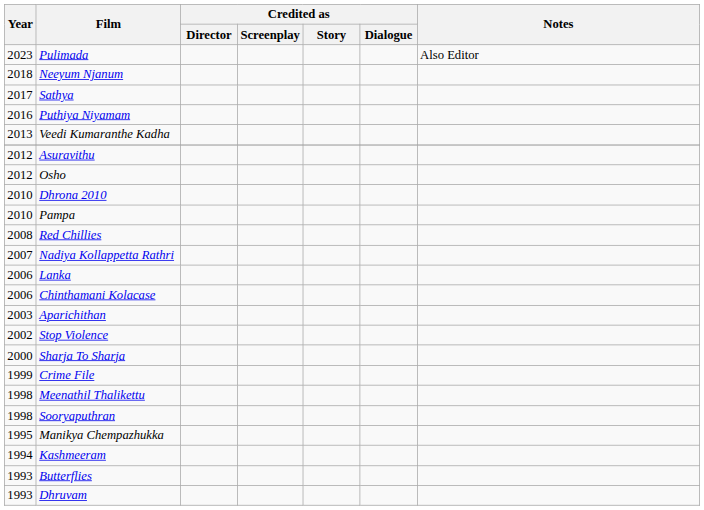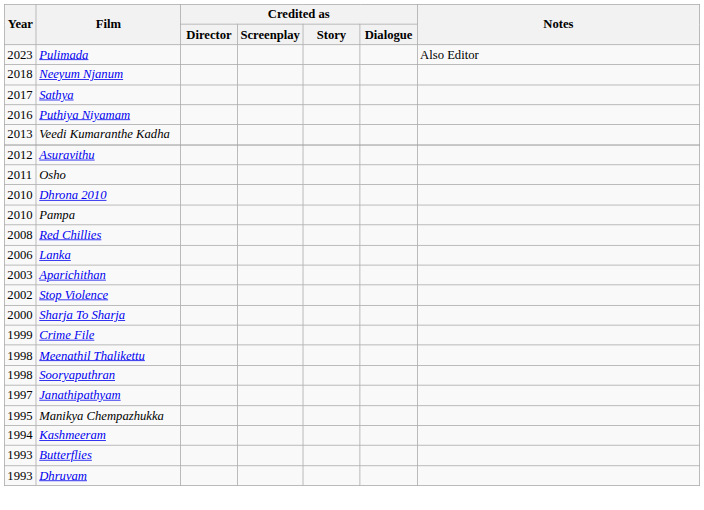 <table class="wikitable">
 <tr>
 <th rowspan="2" style="width:33px;">Year</th>
 <th rowspan="2" style="width:175px;">Film</th>
 <th colspan="4">Credited as</th>
 <th rowspan="2"  style="text-align:center; width:350px;">Notes</th>
 </tr>
 <tr>
 <th width=65>Director</th>
 <th width=65>Screenplay</th>
 <th width=65>Story</th>
 <th width=65>Dialogue</th>
 </tr>
 <tr>
 <td>2023</td>
 <td><em><a href='#'>Pulimada</a></em></td>
 <td style="text-align:center;"></td>
 <td style="text-align:center;"></td>
 <td style="text-align:center;"></td>
 <td style="text-align:center;"></td>
 <td> Also Editor</td>
 </tr>
 <tr>
 <td>2018</td>
 <td><em><a href='#'>Neeyum Njanum</a></em></td>
 <td style="text-align:center;"></td>
 <td style="text-align:center;"></td>
 <td style="text-align:center;"></td>
 <td style="text-align:center;"></td>
 <td></td>
 </tr>
 <tr>
 <td>2017</td>
 <td><em><a href='#'>Sathya</a></em></td>
 <td style="text-align:center;"></td>
 <td style="text-align:center;"></td>
 <td style="text-align:center;"></td>
 <td style="text-align:center;"></td>
 </tr>
 <tr>
 <td>2016</td>
 <td><em><a href='#'>Puthiya Niyamam</a></em></td>
 <td style="text-align:center;"></td>
 <td style="text-align:center;"></td>
 <td style="text-align:center;"></td>
 <td style="text-align:center;"></td>
 <td></td>
 </tr>
 <tr>
 <td>2013</td>
 <td><em> Veedi Kumaranthe Kadha</em></td>
 <td style="text-align:center;"></td>
 <td style="text-align:center;"></td>
 <td style="text-align:center;"></td>
 <td style="text-align:center;"></td>
 <td></td>
 </tr>
 <tr>
 </tr>
 <tr>
 <td>2012</td>
 <td><em><a href='#'>Asuravithu</a></em></td>
 <td style="text-align:center;"></td>
 <td style="text-align:center;"></td>
 <td style="text-align:center;"></td>
 <td style="text-align:center;"></td>
 <td></td>
 </tr>
 <tr>
-<td>2012</td>
+<td>2011</td>
 <td><em>Osho</em></td>
 <td style="text-align:center;"></td>
 <td style="text-align:center;"></td>
 <td style="text-align:center;"></td>
 <td style="text-align:center;"></td>
 <td></td>
 </tr>
 <tr>
 <td>2010</td>
 <td><em><a href='#'>Dhrona 2010</a></em></td>
 <td style="text-align:center;"></td>
 <td style="text-align:center;"></td>
 <td style="text-align:center;"></td>
 <td style="text-align:center;"></td>
 <td></td>
 </tr>
 <tr>
 <td>2010</td>
 <td><em>Pampa</em></td>
 <td style="text-align:center;"></td>
 <td style="text-align:center;"></td>
 <td style="text-align:center;"></td>
 <td style="text-align:center;"></td>
 <td></td>
 </tr>
 <tr>
 <td>2008</td>
 <td><em><a href='#'>Red Chillies</a></em></td>
 <td style="text-align:center;"></td>
 <td style="text-align:center;"></td>
 <td style="text-align:center;"></td>
 <td style="text-align:center;"></td>
 <td></td>
 </tr>
 <tr>
-<td>2007</td>
-<td><em><a href='#'>Nadiya Kollappetta Rathri</a></em></td>
-<td style="text-align:center;"></td>
-<td style="text-align:center;"></td>
-<td style="text-align:center;"></td>
-<td style="text-align:center;"></td>
-<td></td>
-</tr>
-<tr>
 <td>2006</td>
 <td><em><a href='#'>Lanka</a></em></td>
-<td style="text-align:center;"></td>
-<td style="text-align:center;"></td>
-<td style="text-align:center;"></td>
-<td style="text-align:center;"></td>
-<td></td>
-</tr>
-<tr>
-<td>2006</td>
-<td><em><a href='#'>Chinthamani Kolacase</a></em></td>
 <td style="text-align:center;"></td>
 <td style="text-align:center;"></td>
 <td style="text-align:center;"></td>
 <td style="text-align:center;"></td>
 <td></td>
 </tr>
 <tr>
 <td>2003</td>
 <td><em><a href='#'>Aparichithan</a></em></td>
 <td style="text-align:center;"></td>
 <td style="text-align:center;"></td>
 <td style="text-align:center;"></td>
 <td style="text-align:center;"></td>
 <td></td>
 </tr>
 <tr>
 <td>2002</td>
 <td><em><a href='#'>Stop Violence</a></em></td>
 <td style="text-align:center;"></td>
 <td style="text-align:center;"></td>
 <td style="text-align:center;"></td>
 <td style="text-align:center;"></td>
 <td></td>
 </tr>
 <tr>
 <td>2000</td>
 <td><em><a href='#'>Sharja To Sharja</a></em></td>
 <td style="text-align:center;"></td>
 <td style="text-align:center;"></td>
 <td style="text-align:center;"></td>
 <td style="text-align:center;"></td>
 <td></td>
 </tr>
 <tr>
 <td>1999</td>
 <td><em><a href='#'>Crime File</a></em></td>
 <td style="text-align:center;"></td>
 <td style="text-align:center;"></td>
 <td style="text-align:center;"></td>
 <td style="text-align:center;"></td>
 <td></td>
 </tr>
 <tr>
 <td>1998</td>
 <td><em><a href='#'>Meenathil Thalikettu</a></em></td>
 <td style="text-align:center;"></td>
 <td style="text-align:center;"></td>
 <td style="text-align:center;"></td>
 <td style="text-align:center;"></td>
 <td></td>
 </tr>
 <tr>
 <td>1998</td>
 <td><em><a href='#'>Sooryaputhran</a> </em></td>
 <td style="text-align:center;"></td>
 <td style="text-align:center;"></td>
 <td style="text-align:center;"></td>
 <td style="text-align:center;"></td>
 <td></td>
 </tr>
 <tr>
+<td>1997</td>
+<td><em><a href='#'>Janathipathyam</a> </em></td>
+<td style="text-align:center;"></td>
+<td style="text-align:center;"></td>
+<td style="text-align:center;"></td>
+<td style="text-align:center;"></td>
+<td></td>
+</tr>
+<tr>
 <td>1995</td>
 <td><em>Manikya Chempazhukka</em></td>
 <td style="text-align:center;"></td>
 <td style="text-align:center;"></td>
 <td style="text-align:center;"></td>
 <td style="text-align:center;"></td>
 <td></td>
 </tr>
 <tr>
 <td>1994</td>
 <td><em><a href='#'>Kashmeeram</a></em></td>
 <td style="text-align:center;"></td>
 <td style="text-align:center;"></td>
 <td style="text-align:center;"></td>
 <td style="text-align:center;"></td>
 <td></td>
 </tr>
 <tr>
 <td>1993</td>
 <td><em><a href='#'>Butterflies</a></em></td>
 <td style="text-align:center;"></td>
 <td style="text-align:center;"></td>
 <td style="text-align:center;"></td>
 <td style="text-align:center;"></td>
 <td></td>
 </tr>
 <tr>
 <td>1993</td>
 <td><em><a href='#'>Dhruvam</a></em></td>
 <td style="text-align:center;"></td>
 <td style="text-align:center;"></td>
 <td style="text-align:center;"></td>
 <td style="text-align:center;"></td>
 <td></td>
 </tr>
 </table>
